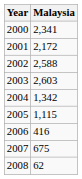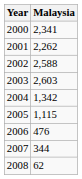 <table class="wikitable">
 <tr>
 <th>Year</th>
 <th>Malaysia</th>
 </tr>
 <tr>
 <td>2000</td>
 <td>2,341</td>
 </tr>
 <tr>
 <td>2001</td>
-<td>2,172</td>
+<td>2,262</td>
 </tr>
 <tr>
 <td>2002</td>
 <td>2,588</td>
 </tr>
 <tr>
 <td>2003</td>
 <td>2,603</td>
 </tr>
 <tr>
 <td>2004</td>
 <td>1,342</td>
 </tr>
 <tr>
 <td>2005</td>
 <td>1,115</td>
 </tr>
 <tr>
 <td>2006</td>
-<td>416</td>
+<td>476</td>
 </tr>
 <tr>
 <td>2007</td>
-<td>675</td>
+<td>344</td>
 </tr>
 <tr>
 <td>2008</td>
 <td>62</td>
 </tr>
 </table>
